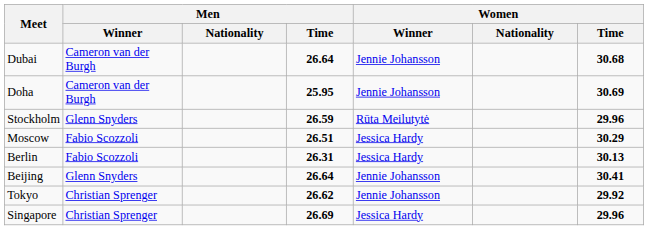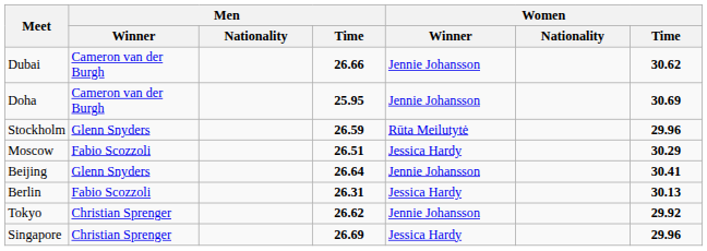 <table class="wikitable">
 <tr>
 <th rowspan="2">Meet</th>
 <th colspan="3">Men</th>
 <th colspan="3">Women</th>
 </tr>
 <tr>
 <th width=150>Winner</th>
 <th width=130>Nationality</th>
 <th width=80>Time</th>
 <th width=150>Winner</th>
 <th width=130>Nationality</th>
 <th width=80>Time</th>
 </tr>
 <tr>
 <td>Dubai</td>
 <td><a href='#'>Cameron van der Burgh</a></td>
 <td></td>
-<td align=center><strong>26.64</strong></td>
+<td align=center><strong>26.66</strong></td>
 <td><a href='#'>Jennie Johansson</a></td>
 <td></td>
-<td align=center><strong>30.68</strong></td>
+<td align=center><strong>30.62</strong></td>
 </tr>
 <tr>
 <td>Doha</td>
 <td><a href='#'>Cameron van der Burgh</a></td>
 <td></td>
 <td align=center><strong>25.95</strong></td>
 <td><a href='#'>Jennie Johansson</a></td>
 <td></td>
 <td align=center><strong>30.69</strong></td>
 </tr>
 <tr>
 <td>Stockholm</td>
 <td><a href='#'>Glenn Snyders</a></td>
 <td></td>
 <td align=center><strong>26.59</strong></td>
 <td><a href='#'>Rūta Meilutytė</a></td>
 <td></td>
 <td align=center><strong>29.96</strong></td>
 </tr>
 <tr>
 <td>Moscow</td>
 <td><a href='#'>Fabio Scozzoli</a></td>
 <td></td>
 <td align=center><strong>26.51</strong></td>
 <td><a href='#'>Jessica Hardy</a></td>
 <td></td>
 <td align=center><strong>30.29</strong></td>
 </tr>
 <tr>
+<td>Beijing</td>
+<td><a href='#'>Glenn Snyders</a></td>
+<td></td>
+<td align=center><strong>26.64</strong></td>
+<td><a href='#'>Jennie Johansson</a></td>
+<td></td>
+<td align=center><strong>30.41</strong></td>
+</tr>
+<tr>
 <td>Berlin</td>
 <td><a href='#'>Fabio Scozzoli</a></td>
 <td></td>
 <td align=center><strong>26.31</strong></td>
 <td><a href='#'>Jessica Hardy</a></td>
 <td></td>
 <td align=center><strong>30.13</strong></td>
-</tr>
-<tr>
-<td>Beijing</td>
-<td><a href='#'>Glenn Snyders</a></td>
-<td></td>
-<td align=center><strong>26.64</strong></td>
-<td><a href='#'>Jennie Johansson</a></td>
-<td></td>
-<td align=center><strong>30.41</strong></td>
 </tr>
 <tr>
 <td>Tokyo</td>
 <td><a href='#'>Christian Sprenger</a></td>
 <td></td>
 <td align=center><strong>26.62</strong></td>
 <td><a href='#'>Jennie Johansson</a></td>
 <td></td>
 <td align=center><strong>29.92</strong></td>
 </tr>
 <tr>
 <td>Singapore</td>
 <td><a href='#'>Christian Sprenger</a></td>
 <td></td>
 <td align=center><strong>26.69</strong></td>
 <td><a href='#'>Jessica Hardy</a></td>
 <td></td>
 <td align=center><strong>29.96</strong></td>
 </tr>
 </table>
